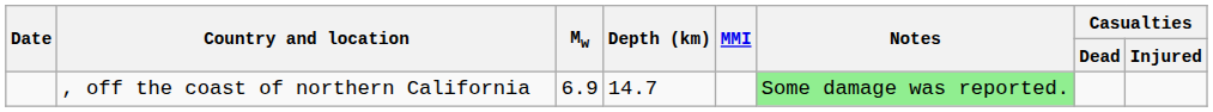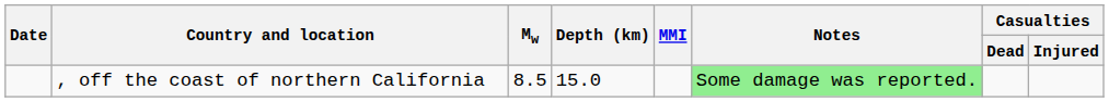 <table class="wikitable sortable sort-under" style="border:1px black; margin-left:1em;">
 <tr>
 <th rowspan="2"><small>Date</small></th>
 <th rowspan="2" style="width: 310px"><small>Country and location</small></th>
 <th rowspan="2"><small>M<sub>w</sub></small></th>
 <th rowspan="2"><small>Depth (km)</small></th>
 <th rowspan="2"><small><a href='#'>MMI</a></small></th>
 <th rowspan="2" class="unsortable"><small>Notes</small></th>
 <th colspan="2"><small>Casualties</small></th>
 </tr>
 <tr>
 <th><small>Dead</small></th>
 <th><small>Injured</small></th>
 </tr>
 <tr>
 <td></td>
 <td>, off the coast of northern California</td>
-<td>6.9</td>
-<td>14.7</td>
+<td>8.5</td>
+<td>15.0</td>
 <td></td>
 <td style="background: lightgreen;">Some damage was reported.</td>
 <td></td>
 <td></td>
 </tr>
 </table>
